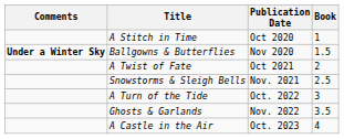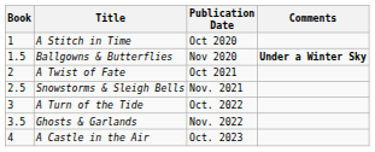 <table class="wikitable">
 <tr>
-<th>Comments</th>
+<th>Book<br></th>
 <th>Title</th>
 <th>Publication<br>Date</th>
-<th>Book<br></th>
+<th>Comments</th>
 </tr>
 <tr>
-<td></td>
+<td>1</td>
 <td><em>A Stitch in Time</em></td>
 <td>Oct 2020</td>
-<td>1</td>
+<td></td>
 </tr>
 <tr>
-<td><strong>Under a Winter Sky</strong></td>
+<td>1.5</td>
 <td><em>Ballgowns & Butterflies</em></td>
 <td>Nov 2020</td>
-<td>1.5</td>
+<td><strong>Under a Winter Sky</strong></td>
 </tr>
 <tr>
-<td></td>
+<td>2</td>
 <td><em>A Twist of Fate</em></td>
 <td>Oct 2021</td>
-<td>2</td>
+<td></td>
 </tr>
 <tr>
-<td></td>
+<td>2.5</td>
 <td><em>Snowstorms & Sleigh Bells</em></td>
 <td>Nov. 2021</td>
-<td>2.5</td>
+<td></td>
 </tr>
 <tr>
-<td></td>
+<td>3</td>
 <td><em>A Turn of the Tide</em></td>
 <td>Oct. 2022</td>
-<td>3</td>
+<td></td>
 </tr>
 <tr>
-<td></td>
+<td>3.5</td>
 <td><em>Ghosts & Garlands</em></td>
 <td>Nov. 2022</td>
-<td>3.5</td>
+<td></td>
 </tr>
 <tr>
-<td></td>
+<td>4</td>
 <td><em>A Castle in the Air</em></td>
 <td>Oct. 2023</td>
-<td>4</td>
+<td></td>
 </tr>
 </table>
